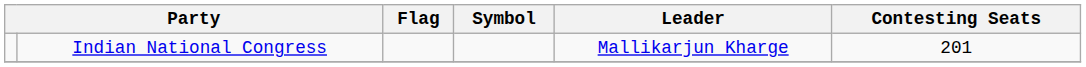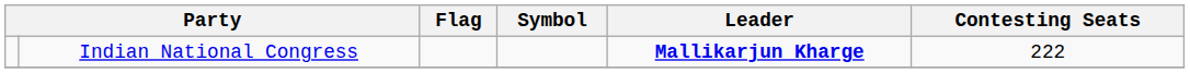 <table class="wikitable " width="50%" style="text-align:center">
 <tr>
 <th colspan="2">Party</th>
 <th>Flag</th>
 <th>Symbol</th>
 <th>Leader</th>
 <th>Contesting Seats</th>
 </tr>
 <tr>
 <td></td>
 <td><a href='#'>Indian National Congress</a></td>
 <td></td>
 <td></td>
-<td><a href='#'>Mallikarjun Kharge</a></td>
-<td>201</td>
+<td><strong><a href='#'>Mallikarjun Kharge</a></strong></td>
+<td>222</td>
 </tr>
 <tr>
 </tr>
 </table>
